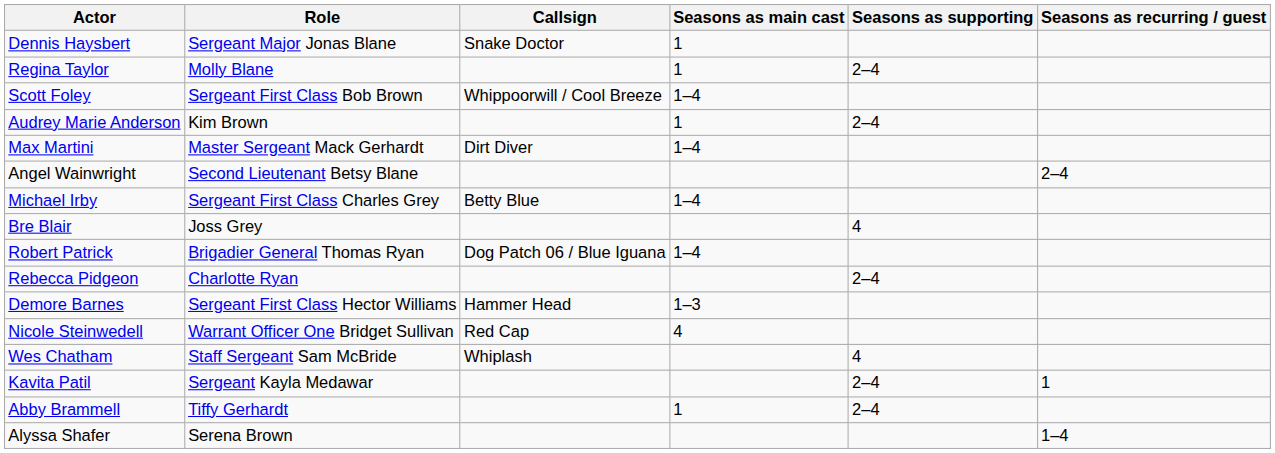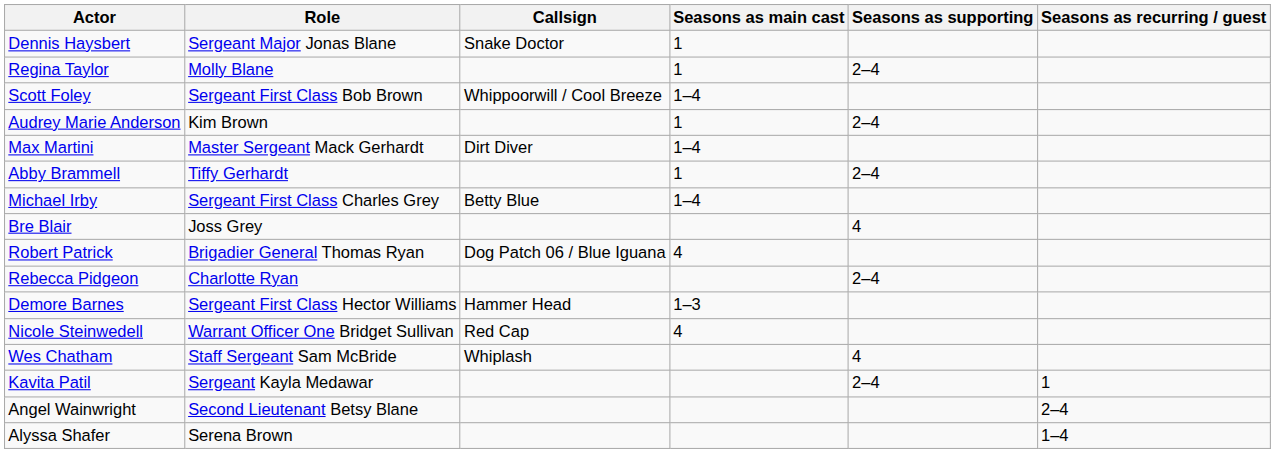 <table class="wikitable">
 <tr>
 <th>Actor</th>
 <th>Role</th>
 <th>Callsign</th>
 <th>Seasons as main cast</th>
 <th>Seasons as supporting</th>
 <th>Seasons as recurring / guest</th>
 </tr>
 <tr>
 <td><a href='#'>Dennis Haysbert</a></td>
 <td><a href='#'>Sergeant Major</a> Jonas Blane</td>
 <td>Snake Doctor</td>
 <td>1</td>
 <td></td>
 <td></td>
 </tr>
 <tr>
 <td><a href='#'>Regina Taylor</a></td>
 <td><a href='#'>Molly Blane</a></td>
 <td></td>
 <td>1</td>
 <td>2–4</td>
 <td></td>
 </tr>
 <tr>
 <td><a href='#'>Scott Foley</a></td>
 <td><a href='#'>Sergeant First Class</a> Bob Brown</td>
 <td>Whippoorwill / Cool Breeze</td>
 <td>1–4</td>
 <td></td>
 <td></td>
 </tr>
 <tr>
 <td><a href='#'>Audrey Marie Anderson</a></td>
 <td>Kim Brown</td>
 <td></td>
 <td>1</td>
 <td>2–4</td>
 <td></td>
 </tr>
 <tr>
 <td><a href='#'>Max Martini</a></td>
 <td><a href='#'>Master Sergeant</a> Mack Gerhardt</td>
 <td>Dirt Diver</td>
 <td>1–4</td>
 <td></td>
 <td></td>
 </tr>
 <tr>
-<td>Angel Wainwright</td>
-<td><a href='#'>Second Lieutenant</a> Betsy Blane</td>
+<td><a href='#'>Abby Brammell</a></td>
+<td><a href='#'>Tiffy Gerhardt</a></td>
 <td></td>
+<td>1</td>
+<td>2–4</td>
 <td></td>
-<td></td>
-<td>2–4</td>
 </tr>
 <tr>
 <td><a href='#'>Michael Irby</a></td>
 <td><a href='#'>Sergeant First Class</a> Charles Grey</td>
 <td>Betty Blue</td>
 <td>1–4</td>
 <td></td>
 <td></td>
 </tr>
 <tr>
 <td><a href='#'>Bre Blair</a></td>
 <td>Joss Grey</td>
 <td></td>
 <td></td>
 <td>4</td>
 <td></td>
 </tr>
 <tr>
 <td><a href='#'>Robert Patrick</a></td>
 <td><a href='#'>Brigadier General</a> Thomas Ryan</td>
 <td>Dog Patch 06 / Blue Iguana</td>
-<td>1–4</td>
+<td>4</td>
 <td></td>
 <td></td>
 </tr>
 <tr>
 <td><a href='#'>Rebecca Pidgeon</a></td>
 <td><a href='#'>Charlotte Ryan</a></td>
 <td></td>
 <td></td>
 <td>2–4</td>
 <td></td>
 </tr>
 <tr>
 <td><a href='#'>Demore Barnes</a></td>
 <td><a href='#'>Sergeant First Class</a> Hector Williams</td>
 <td>Hammer Head</td>
 <td>1–3</td>
 <td></td>
 <td></td>
 </tr>
 <tr>
 <td><a href='#'>Nicole Steinwedell</a></td>
 <td><a href='#'>Warrant Officer One</a> Bridget Sullivan</td>
 <td>Red Cap</td>
 <td>4</td>
 <td></td>
 <td></td>
 </tr>
 <tr>
 <td><a href='#'>Wes Chatham</a></td>
 <td><a href='#'>Staff Sergeant</a> Sam McBride</td>
 <td>Whiplash</td>
 <td></td>
 <td>4</td>
 <td></td>
 </tr>
 <tr>
 <td><a href='#'>Kavita Patil</a></td>
 <td><a href='#'>Sergeant</a> Kayla Medawar</td>
 <td></td>
 <td></td>
 <td>2–4</td>
 <td>1</td>
 </tr>
 <tr>
-<td><a href='#'>Abby Brammell</a></td>
-<td><a href='#'>Tiffy Gerhardt</a></td>
+<td>Angel Wainwright</td>
+<td><a href='#'>Second Lieutenant</a> Betsy Blane</td>
 <td></td>
-<td>1</td>
+<td></td>
+<td></td>
 <td>2–4</td>
-<td></td>
 </tr>
 <tr>
 <td>Alyssa Shafer</td>
 <td>Serena Brown</td>
 <td></td>
 <td></td>
 <td></td>
 <td>1–4</td>
 </tr>
 </table>
